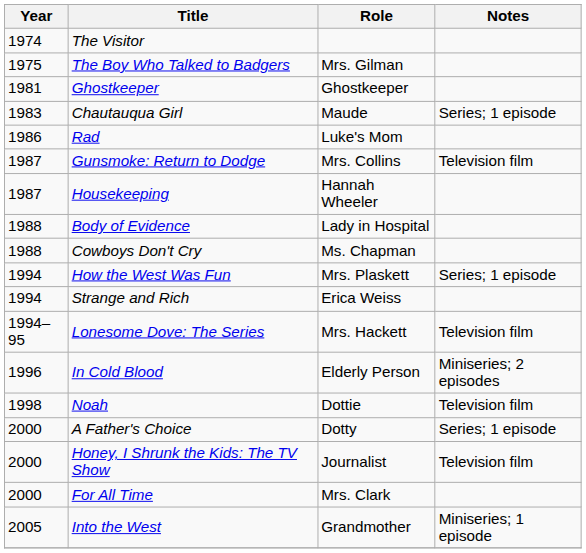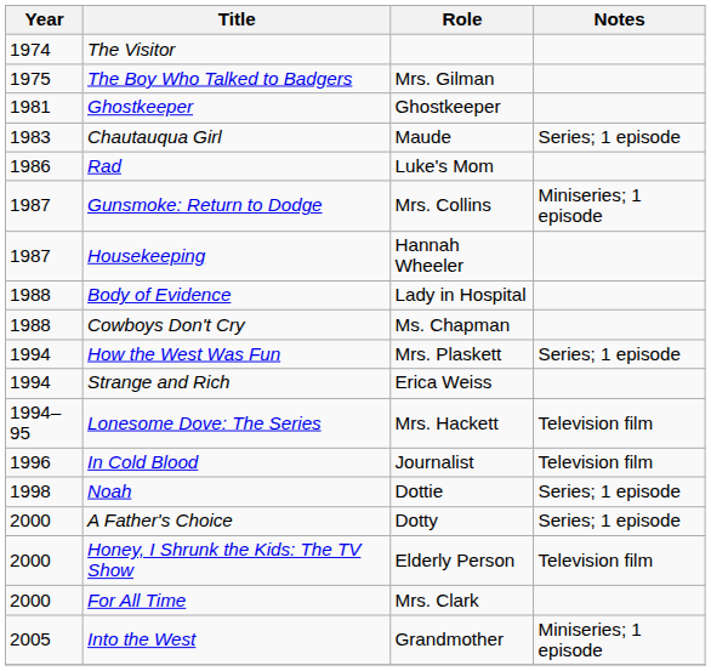 <table class="wikitable sortable">
 <tr>
 <th>Year</th>
 <th>Title</th>
 <th>Role</th>
 <th>Notes</th>
 </tr>
 <tr>
 <td>1974</td>
 <td data-sort-value="Visitor , The"><em>The Visitor </em></td>
 <td></td>
 <td></td>
 </tr>
 <tr>
 <td>1975</td>
 <td data-sort-value="Boy Who Talked to Badgers, The"><em><a href='#'>The Boy Who Talked to Badgers</a></em></td>
 <td>Mrs. Gilman</td>
 <td></td>
 </tr>
 <tr>
 <td>1981</td>
 <td><em><a href='#'>Ghostkeeper</a></em></td>
 <td>Ghostkeeper</td>
 <td></td>
 </tr>
 <tr>
 <td>1983</td>
 <td><em>Chautauqua Girl </em></td>
 <td>Maude</td>
 <td>Series; 1 episode</td>
 </tr>
 <tr>
 <td>1986</td>
 <td><em><a href='#'>Rad</a></em></td>
 <td>Luke's Mom</td>
 <td></td>
 </tr>
 <tr>
 <td>1987</td>
 <td><em><a href='#'>Gunsmoke: Return to Dodge</a></em></td>
 <td>Mrs. Collins</td>
-<td>Television film</td>
+<td>Miniseries; 1 episode</td>
 </tr>
 <tr>
 <td>1987</td>
 <td><em><a href='#'>Housekeeping</a></em></td>
 <td>Hannah Wheeler</td>
 <td></td>
 </tr>
 <tr>
 <td>1988</td>
 <td><em><a href='#'>Body of Evidence</a></em></td>
 <td>Lady in Hospital</td>
 <td></td>
 </tr>
 <tr>
 <td>1988</td>
 <td><em>Cowboys Don't Cry </em></td>
 <td>Ms. Chapman</td>
 <td></td>
 </tr>
 <tr>
 <td>1994</td>
 <td><em><a href='#'>How the West Was Fun</a></em></td>
 <td>Mrs. Plaskett</td>
 <td>Series; 1 episode</td>
 </tr>
 <tr>
 <td>1994</td>
 <td><em>Strange and Rich </em></td>
 <td>Erica Weiss</td>
 <td></td>
 </tr>
 <tr>
 <td>1994–95</td>
 <td><em><a href='#'>Lonesome Dove: The Series</a></em></td>
 <td>Mrs. Hackett</td>
 <td>Television film</td>
 </tr>
 <tr>
 <td>1996</td>
 <td><em><a href='#'>In Cold Blood</a></em></td>
-<td>Elderly Person</td>
-<td>Miniseries; 2 episodes</td>
+<td>Journalist</td>
+<td>Television film</td>
 </tr>
 <tr>
 <td>1998</td>
 <td><em><a href='#'>Noah</a></em></td>
 <td>Dottie</td>
-<td>Television film</td>
+<td>Series; 1 episode</td>
 </tr>
 <tr>
 <td>2000</td>
 <td data-sort-value="Father's Choice, A"><em>A Father's Choice</em></td>
 <td>Dotty</td>
 <td>Series; 1 episode</td>
 </tr>
 <tr>
 <td>2000</td>
 <td><em><a href='#'>Honey, I Shrunk the Kids: The TV Show</a></em></td>
-<td>Journalist</td>
+<td>Elderly Person</td>
 <td>Television film</td>
 </tr>
 <tr>
 <td>2000</td>
 <td><em><a href='#'>For All Time</a></em></td>
 <td>Mrs. Clark</td>
 <td></td>
 </tr>
 <tr>
 <td>2005</td>
 <td><em><a href='#'>Into the West</a></em></td>
 <td>Grandmother</td>
 <td>Miniseries; 1 episode</td>
 </tr>
 <tr>
 </tr>
 </table>
